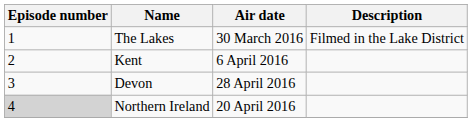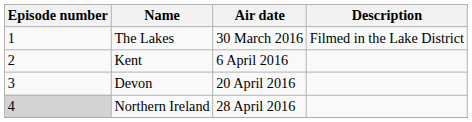 <table class="wikitable">
 <tr>
 <th>Episode number</th>
 <th>Name</th>
 <th>Air date</th>
 <th>Description</th>
 </tr>
 <tr>
 <td>1</td>
 <td>The Lakes</td>
 <td>30 March 2016</td>
 <td>Filmed in the Lake District</td>
 </tr>
 <tr>
 <td>2</td>
 <td>Kent</td>
 <td>6 April 2016</td>
 <td></td>
 </tr>
 <tr>
 <td>3</td>
 <td>Devon</td>
-<td>28 April 2016</td>
+<td>20 April 2016</td>
 <td></td>
 </tr>
 <tr>
 <td style="background: lightgrey;">4</td>
 <td>Northern Ireland</td>
-<td>20 April 2016</td>
+<td>28 April 2016</td>
 <td></td>
 </tr>
 <tr>
 </tr>
 </table>
